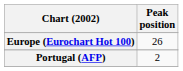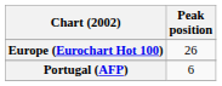 <table class="wikitable sortable plainrowheaders" style="text-align:center">
 <tr>
 <th>Chart (2002)</th>
 <th>Peak<br>position</th>
 </tr>
 <tr>
 </tr>
 <tr>
 </tr>
 <tr>
 <th scope="row">Europe (<a href='#'>Eurochart Hot 100</a>)</th>
 <td>26</td>
 </tr>
 <tr>
 </tr>
 <tr>
 </tr>
 <tr>
 </tr>
 <tr>
 </tr>
 <tr>
 <th scope="row">Portugal (<a href='#'>AFP</a>)</th>
-<td>2</td>
+<td>6</td>
 </tr>
 <tr>
 </tr>
 </table>
